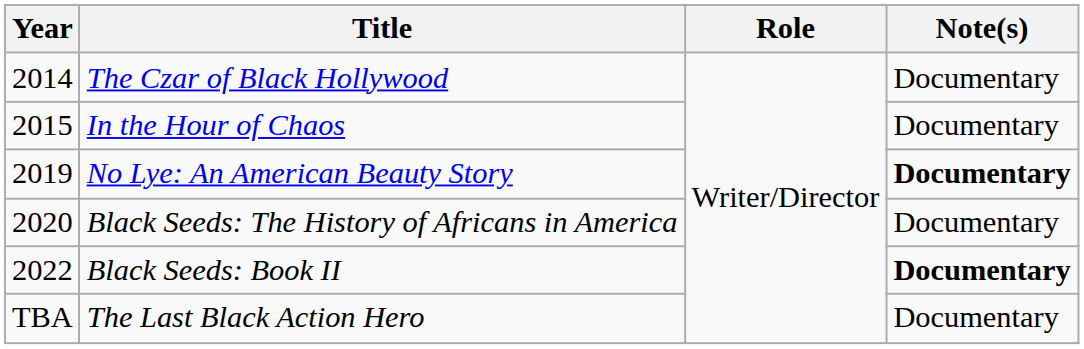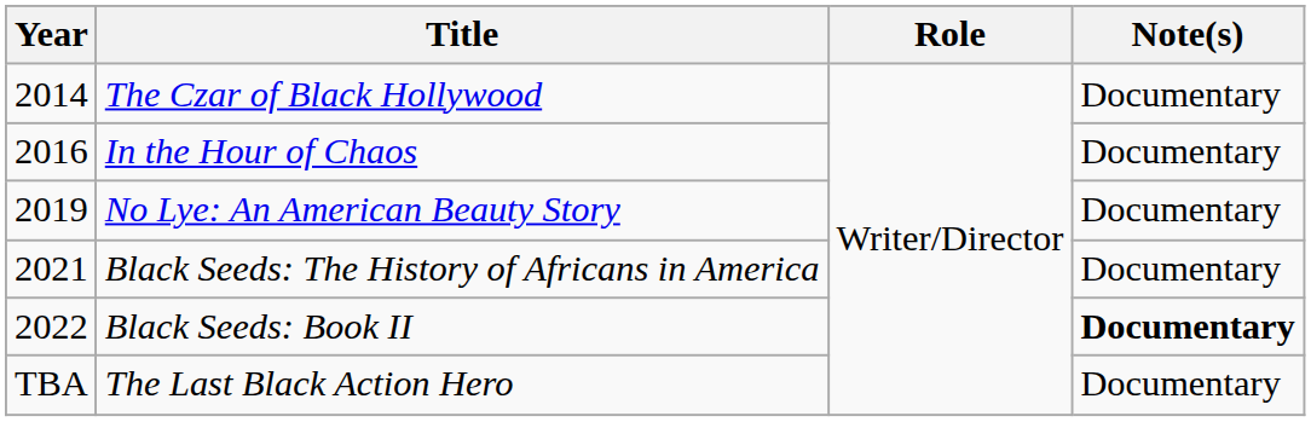 <table class="wikitable sortable">
 <tr>
 <th>Year</th>
 <th>Title</th>
 <th>Role</th>
 <th>Note(s)</th>
 </tr>
 <tr>
 <td>2014</td>
 <td><em><a href='#'>The Czar of Black Hollywood</a></em></td>
 <td rowspan="6">Writer/Director</td>
 <td>Documentary</td>
 </tr>
 <tr>
-<td>2015</td>
+<td>2016</td>
 <td><em><a href='#'>In the Hour of Chaos</a></em></td>
 <td>Documentary</td>
 </tr>
 <tr>
 <td>2019</td>
 <td><em><a href='#'>No Lye: An American Beauty Story</a></em></td>
-<td><strong>Documentary</strong></td>
+<td>Documentary</td>
 </tr>
 <tr>
-<td>2020</td>
+<td>2021</td>
 <td><em>Black Seeds: The History of Africans in America</em></td>
 <td>Documentary</td>
 </tr>
 <tr>
 <td>2022</td>
 <td><em>Black Seeds: Book II</em></td>
 <td><strong>Documentary</strong></td>
 </tr>
 <tr>
 <td>TBA</td>
 <td><em>The Last Black Action Hero</em></td>
 <td>Documentary</td>
 </tr>
 </table>
